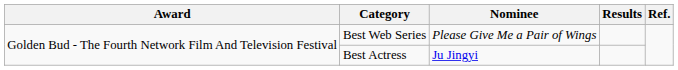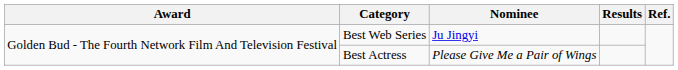 <table class="wikitable">
 <tr>
 <th>Award</th>
 <th>Category</th>
 <th>Nominee</th>
 <th>Results</th>
 <th>Ref.</th>
 </tr>
 <tr>
 <td rowspan=2>Golden Bud - The Fourth Network Film And Television Festival</td>
 <td>Best Web Series</td>
-<td><em>Please Give Me a Pair of Wings</em></td>
+<td><a href='#'>Ju Jingyi</a></td>
 <td></td>
 <td rowspan=2></td>
 </tr>
 <tr>
 <td>Best Actress</td>
-<td><a href='#'>Ju Jingyi</a></td>
+<td><em>Please Give Me a Pair of Wings</em></td>
 <td></td>
 </tr>
 </table>
